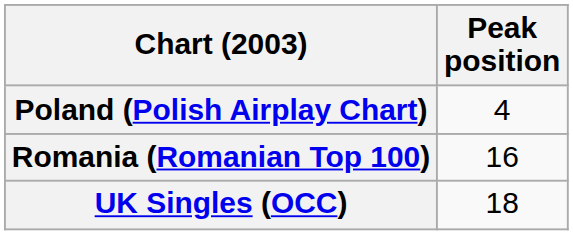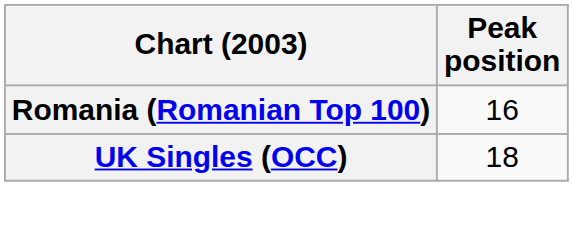 <table class="wikitable sortable plainrowheaders">
 <tr>
 <th>Chart (2003)</th>
 <th>Peak<br>position</th>
-</tr>
-<tr>
-<th scope="row">Poland (<a href='#'>Polish Airplay Chart</a>)</th>
-<td align="center">4</td>
 </tr>
 <tr>
 <th scope="row">Romania (<a href='#'>Romanian Top 100</a>)</th>
 <td align="center">16</td>
 </tr>
 <tr>
 <th scope="row"><a href='#'>UK Singles</a> (<a href='#'>OCC</a>)</th>
 <td align="center">18</td>
 </tr>
 </table>
